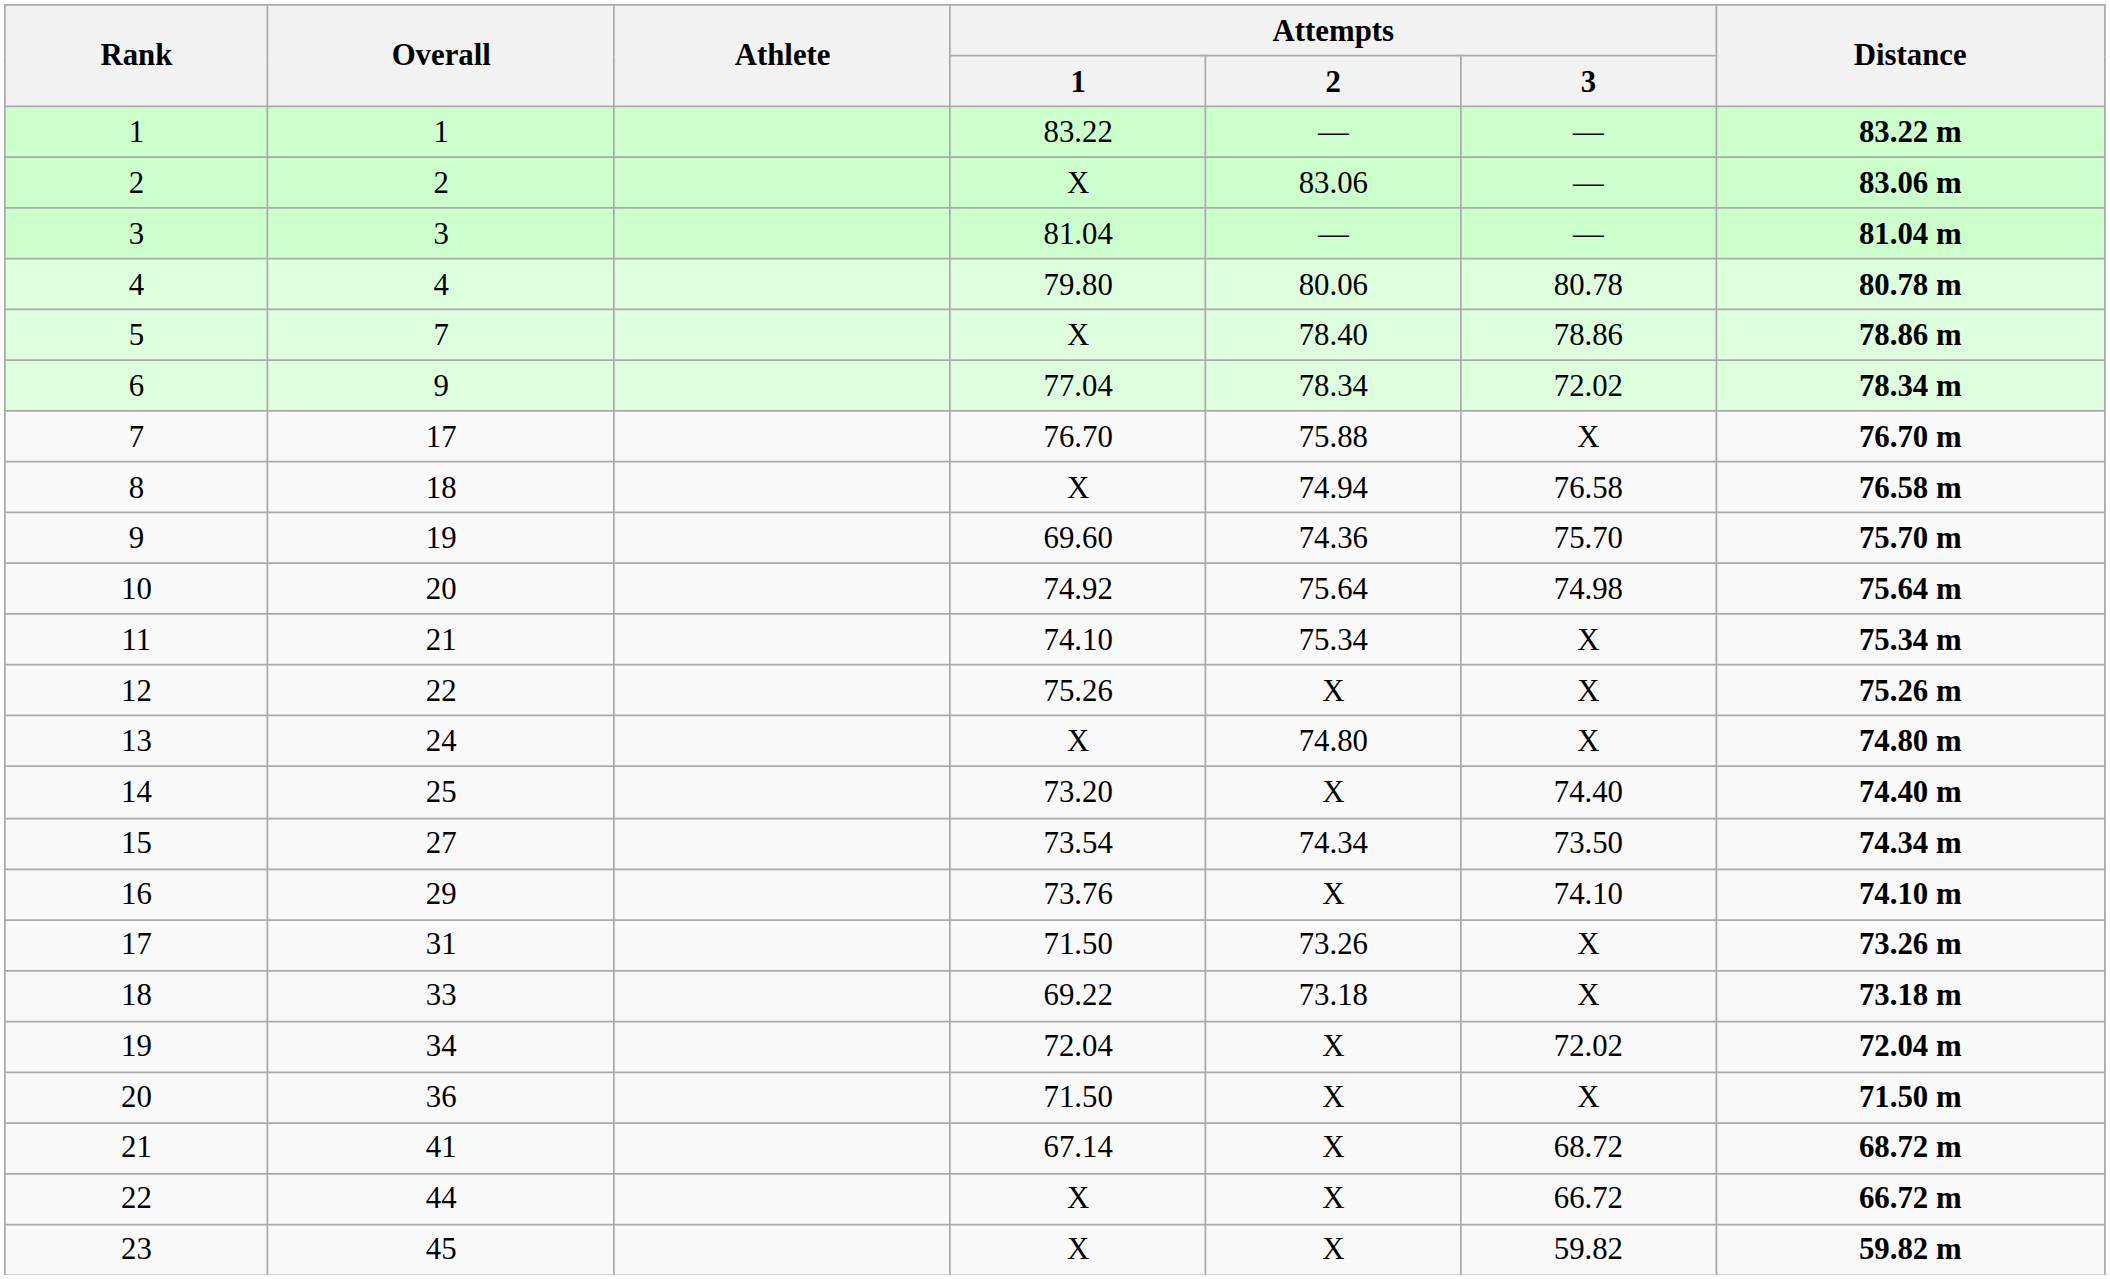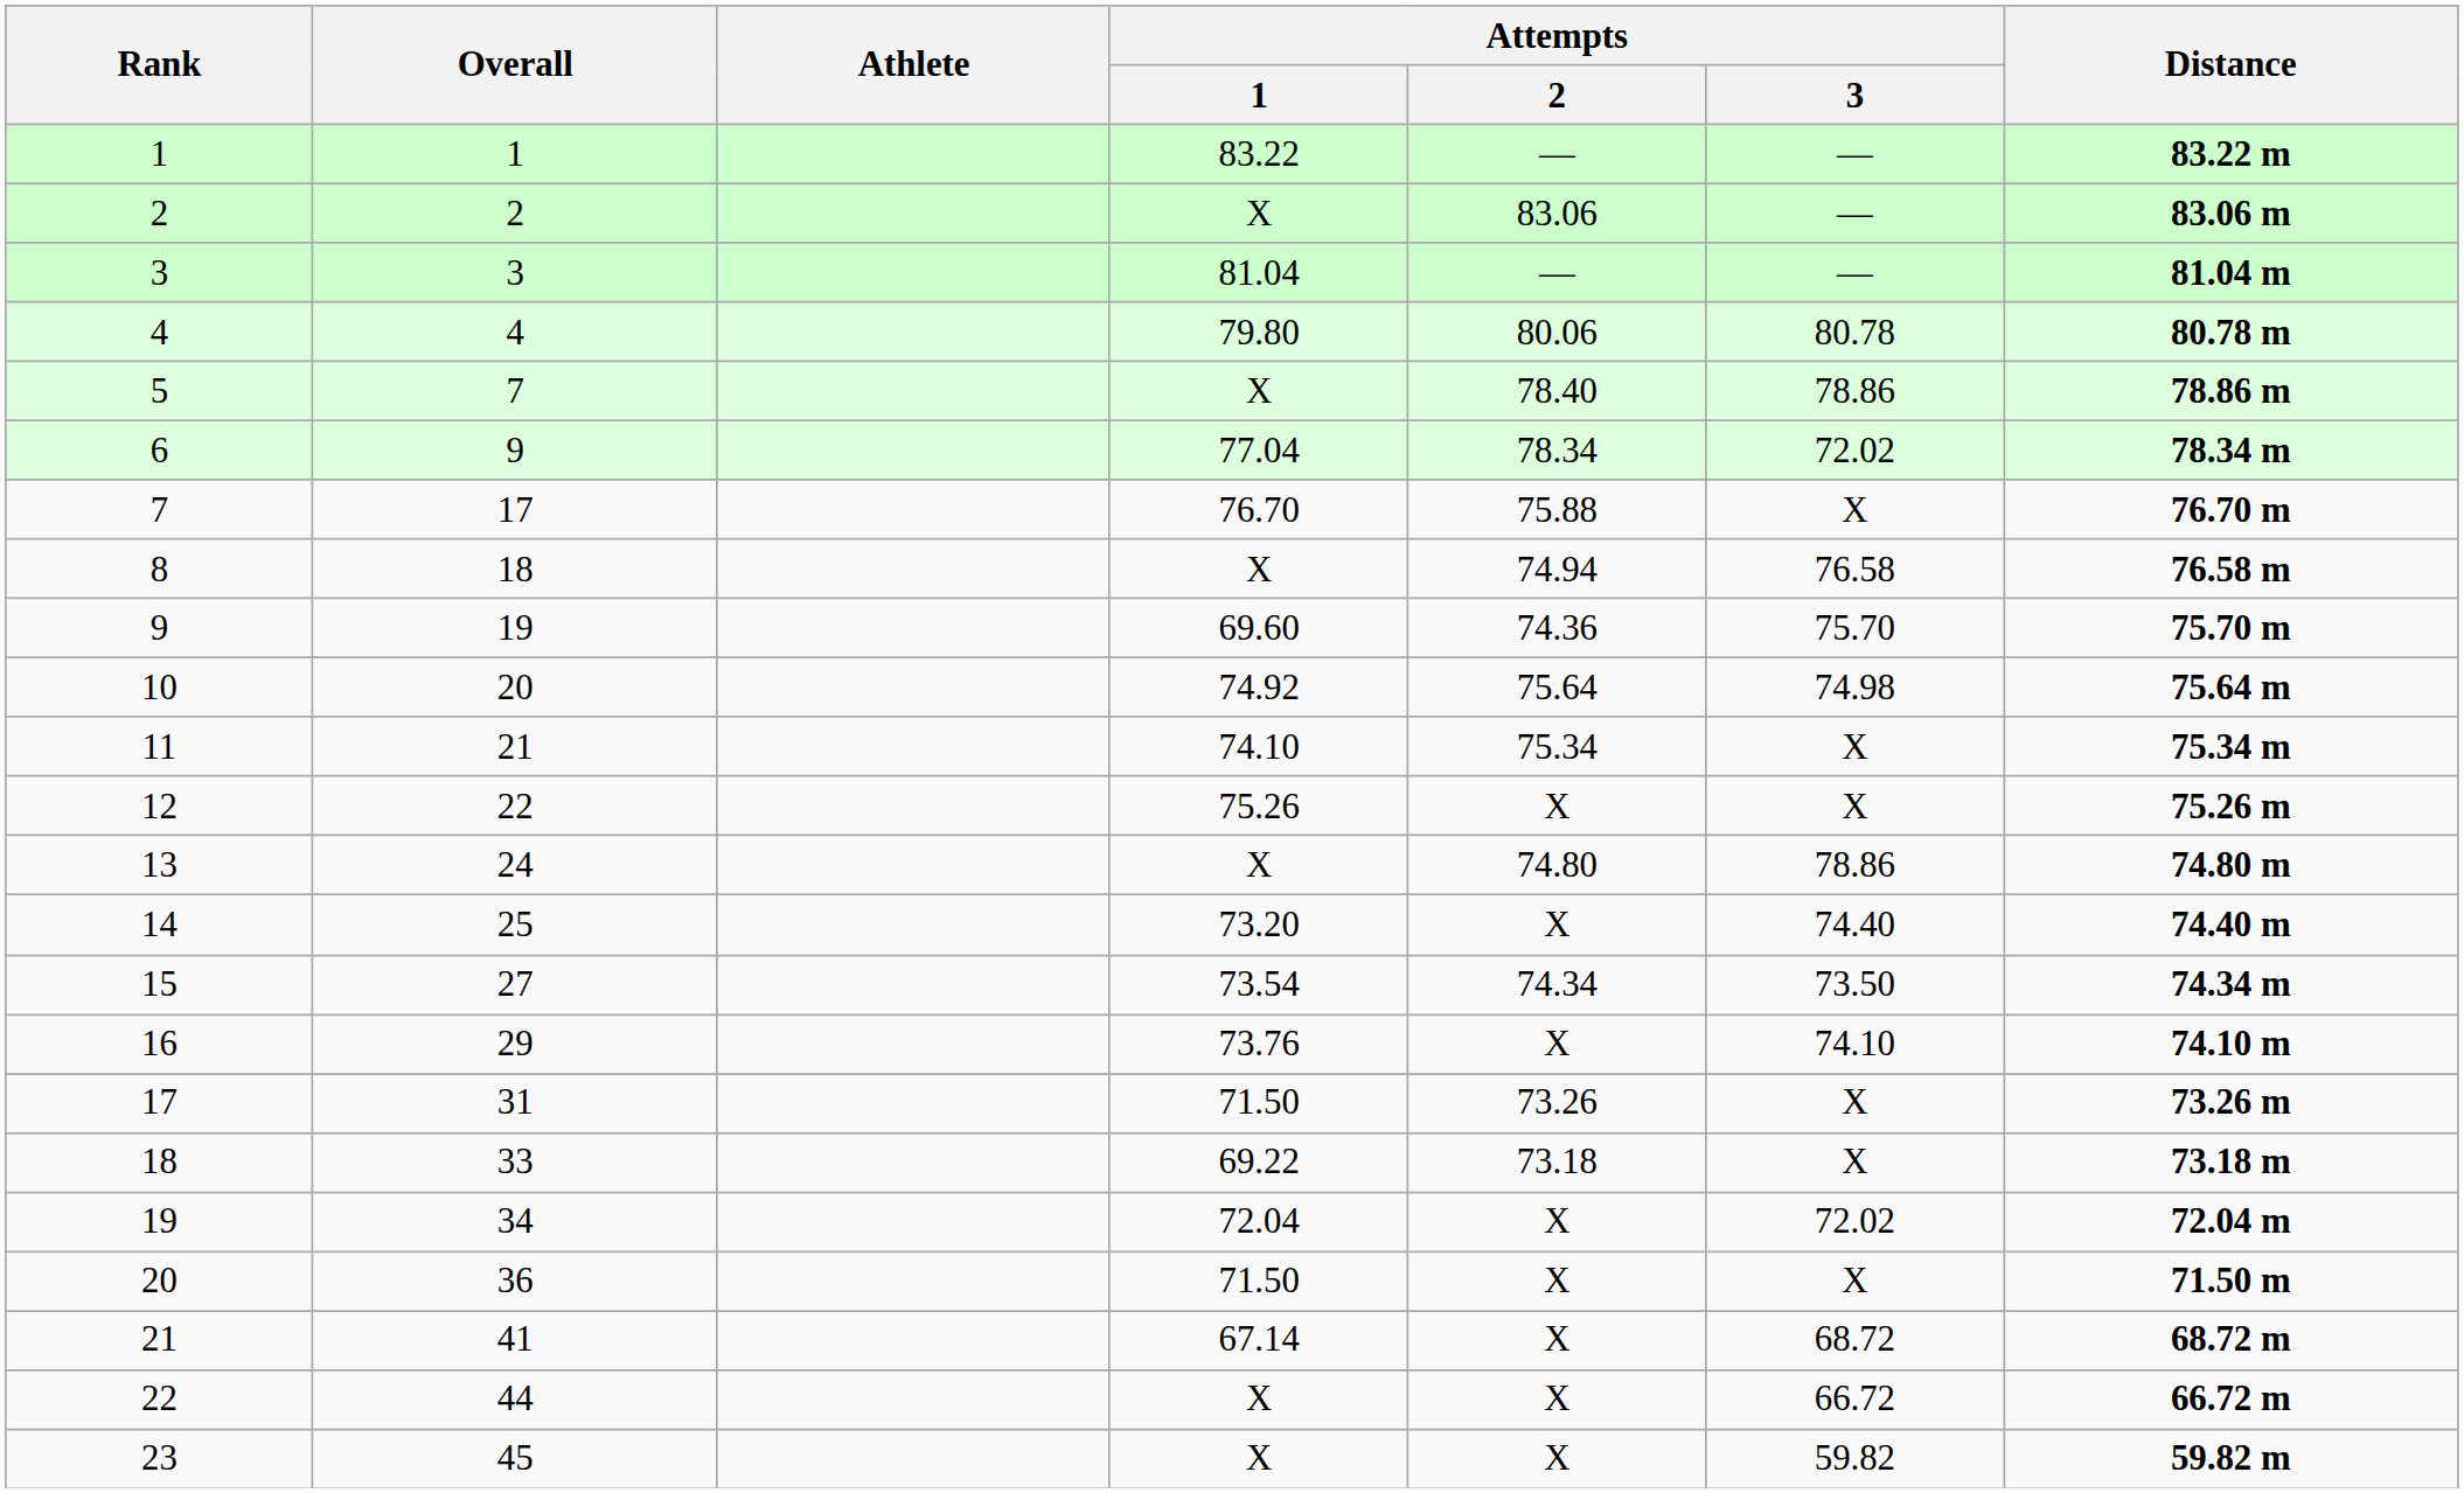 <table class="wikitable" style=" text-align:center; font-size:110%;" width="95%">
 <tr>
 <th rowspan="2">Rank</th>
 <th rowspan="2">Overall</th>
 <th rowspan="2">Athlete</th>
 <th colspan="3">Attempts</th>
 <th rowspan="2">Distance</th>
 </tr>
 <tr>
 <th>1</th>
 <th>2</th>
 <th>3</th>
 </tr>
 <tr style="background:#ccffcc;">
 <td>1</td>
 <td>1</td>
 <td align=left></td>
 <td>83.22</td>
 <td>—</td>
 <td>—</td>
 <td><strong>83.22 m</strong></td>
 </tr>
 <tr style="background:#ccffcc;">
 <td>2</td>
 <td>2</td>
 <td align=left></td>
 <td>X</td>
 <td>83.06</td>
 <td>—</td>
 <td><strong>83.06 m</strong></td>
 </tr>
 <tr style="background:#ccffcc;">
 <td>3</td>
 <td>3</td>
 <td align=left></td>
 <td>81.04</td>
 <td>—</td>
 <td>—</td>
 <td><strong>81.04 m</strong></td>
 </tr>
 <tr style="background:#ddffdd;">
 <td>4</td>
 <td>4</td>
 <td align=left></td>
 <td>79.80</td>
 <td>80.06</td>
 <td>80.78</td>
 <td><strong>80.78 m</strong></td>
 </tr>
 <tr style="background:#ddffdd;">
 <td>5</td>
 <td>7</td>
 <td align=left></td>
 <td>X</td>
 <td>78.40</td>
 <td>78.86</td>
 <td><strong>78.86 m</strong></td>
 </tr>
 <tr style="background:#ddffdd;">
 <td>6</td>
 <td>9</td>
 <td align=left></td>
 <td>77.04</td>
 <td>78.34</td>
 <td>72.02</td>
 <td><strong>78.34 m</strong></td>
 </tr>
 <tr>
 <td>7</td>
 <td>17</td>
 <td align=left></td>
 <td>76.70</td>
 <td>75.88</td>
 <td>X</td>
 <td><strong>76.70 m</strong></td>
 </tr>
 <tr>
 <td>8</td>
 <td>18</td>
 <td align=left></td>
 <td>X</td>
 <td>74.94</td>
 <td>76.58</td>
 <td><strong>76.58 m</strong></td>
 </tr>
 <tr>
 <td>9</td>
 <td>19</td>
 <td align=left></td>
 <td>69.60</td>
 <td>74.36</td>
 <td>75.70</td>
 <td><strong>75.70 m</strong></td>
 </tr>
 <tr>
 <td>10</td>
 <td>20</td>
 <td align=left></td>
 <td>74.92</td>
 <td>75.64</td>
 <td>74.98</td>
 <td><strong>75.64 m</strong></td>
 </tr>
 <tr>
 <td>11</td>
 <td>21</td>
 <td align=left></td>
 <td>74.10</td>
 <td>75.34</td>
 <td>X</td>
 <td><strong>75.34 m</strong></td>
 </tr>
 <tr>
 <td>12</td>
 <td>22</td>
 <td align=left></td>
 <td>75.26</td>
 <td>X</td>
 <td>X</td>
 <td><strong>75.26 m</strong></td>
 </tr>
 <tr>
 <td>13</td>
 <td>24</td>
 <td align=left></td>
 <td>X</td>
 <td>74.80</td>
-<td>X</td>
+<td>78.86</td>
 <td><strong>74.80 m</strong></td>
 </tr>
 <tr>
 <td>14</td>
 <td>25</td>
 <td align=left></td>
 <td>73.20</td>
 <td>X</td>
 <td>74.40</td>
 <td><strong>74.40 m</strong></td>
 </tr>
 <tr>
 <td>15</td>
 <td>27</td>
 <td align=left></td>
 <td>73.54</td>
 <td>74.34</td>
 <td>73.50</td>
 <td><strong>74.34 m</strong></td>
 </tr>
 <tr>
 <td>16</td>
 <td>29</td>
 <td align=left></td>
 <td>73.76</td>
 <td>X</td>
 <td>74.10</td>
 <td><strong>74.10 m</strong></td>
 </tr>
 <tr>
 <td>17</td>
 <td>31</td>
 <td align=left></td>
 <td>71.50</td>
 <td>73.26</td>
 <td>X</td>
 <td><strong>73.26 m</strong></td>
 </tr>
 <tr>
 <td>18</td>
 <td>33</td>
 <td align=left></td>
 <td>69.22</td>
 <td>73.18</td>
 <td>X</td>
 <td><strong>73.18 m</strong></td>
 </tr>
 <tr>
 <td>19</td>
 <td>34</td>
 <td align=left></td>
 <td>72.04</td>
 <td>X</td>
 <td>72.02</td>
 <td><strong>72.04 m</strong></td>
 </tr>
 <tr>
 <td>20</td>
 <td>36</td>
 <td align=left></td>
 <td>71.50</td>
 <td>X</td>
 <td>X</td>
 <td><strong>71.50 m</strong></td>
 </tr>
 <tr>
 <td>21</td>
 <td>41</td>
 <td align=left></td>
 <td>67.14</td>
 <td>X</td>
 <td>68.72</td>
 <td><strong>68.72 m</strong></td>
 </tr>
 <tr>
 <td>22</td>
 <td>44</td>
 <td align=left></td>
 <td>X</td>
 <td>X</td>
 <td>66.72</td>
 <td><strong>66.72 m</strong></td>
 </tr>
 <tr>
 <td>23</td>
 <td>45</td>
 <td align=left></td>
 <td>X</td>
 <td>X</td>
 <td>59.82</td>
 <td><strong>59.82 m</strong></td>
 </tr>
 </table>
